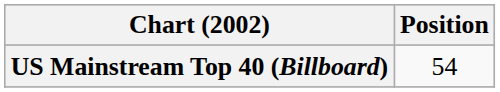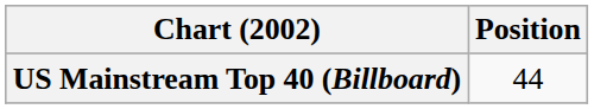 <table class="wikitable plainrowheaders" style="text-align:center">
 <tr>
 <th>Chart (2002)</th>
 <th>Position</th>
 </tr>
 <tr>
 <th scope="row">US Mainstream Top 40 (<em>Billboard</em>)</th>
-<td>54</td>
+<td>44</td>
 </tr>
 </table>
